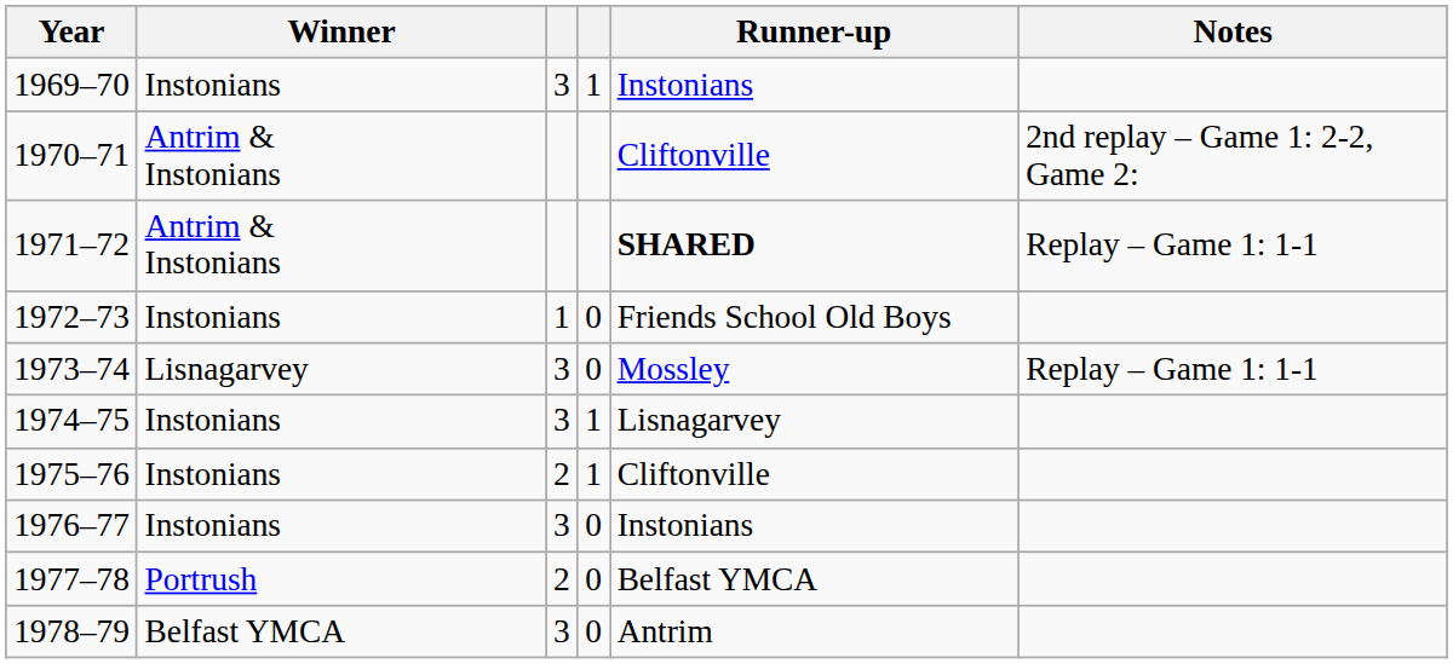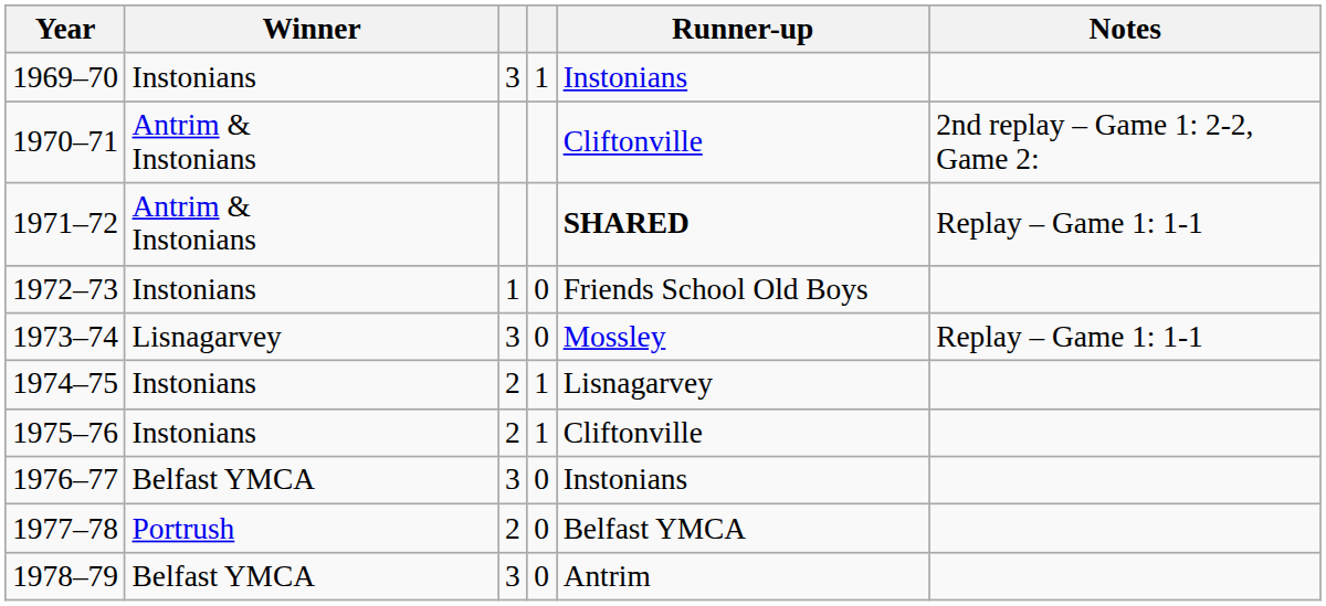 <table class="wikitable">
 <tr>
 <th>Year</th>
 <th>Winner</th>
 <th></th>
 <th></th>
 <th>Runner-up</th>
 <th>Notes</th>
 </tr>
 <tr>
 <td align="center">1969–70</td>
 <td>Instonians</td>
 <td align="center">3</td>
 <td align="center">1</td>
 <td width=190><a href='#'>Instonians</a></td>
 <td width=200></td>
 </tr>
 <tr>
 <td align="center">1970–71</td>
 <td><a href='#'>Antrim</a> &<br>Instonians</td>
 <td align="center"></td>
 <td align="center"></td>
 <td><a href='#'>Cliftonville</a></td>
 <td>2nd replay – Game 1: 2-2, Game 2:</td>
 </tr>
 <tr>
 <td align="center">1971–72</td>
 <td><a href='#'>Antrim</a> &<br>Instonians</td>
 <td align="center"></td>
 <td align="center"></td>
 <td><strong>SHARED</strong></td>
 <td>Replay – Game 1: 1-1</td>
 </tr>
 <tr>
 <td align="center">1972–73</td>
 <td>Instonians</td>
 <td align="center">1</td>
 <td align="center">0</td>
 <td>Friends School Old Boys</td>
 <td></td>
 </tr>
 <tr>
 <td align="center">1973–74</td>
 <td>Lisnagarvey</td>
 <td align="center">3</td>
 <td align="center">0</td>
 <td><a href='#'>Mossley</a></td>
 <td>Replay – Game 1: 1-1</td>
 </tr>
 <tr>
 <td align="center">1974–75</td>
 <td>Instonians</td>
-<td align="center">3</td>
+<td align="center">2</td>
 <td align="center">1</td>
 <td>Lisnagarvey</td>
 <td></td>
 </tr>
 <tr>
 <td align="center">1975–76</td>
 <td>Instonians</td>
 <td align="center">2</td>
 <td align="center">1</td>
 <td>Cliftonville</td>
 <td></td>
 </tr>
 <tr>
 <td align="center">1976–77</td>
-<td>Instonians</td>
+<td>Belfast YMCA</td>
 <td align="center">3</td>
 <td align="center">0</td>
 <td>Instonians</td>
 <td></td>
 </tr>
 <tr>
 <td align="center">1977–78</td>
 <td width=190><a href='#'>Portrush</a></td>
 <td align="center">2</td>
 <td align="center">0</td>
 <td>Belfast YMCA</td>
 <td></td>
 </tr>
 <tr>
 <td align="center">1978–79</td>
 <td>Belfast YMCA</td>
 <td align="center">3</td>
 <td align="center">0</td>
 <td>Antrim</td>
 <td></td>
 </tr>
 </table>
